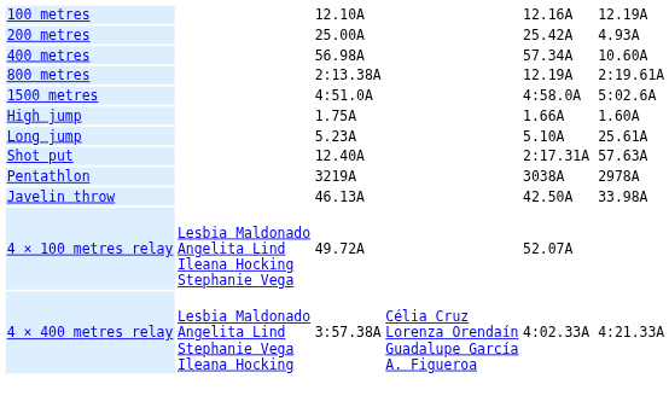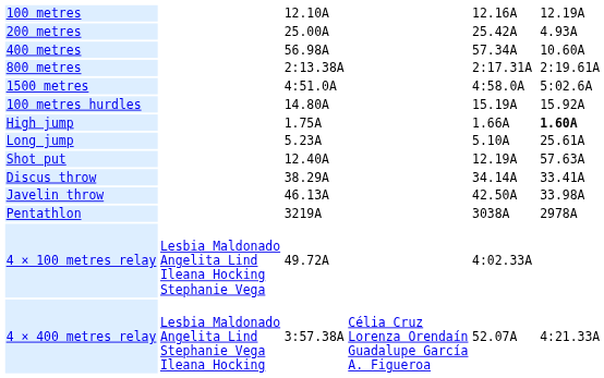 <table>
 <tr>
 <td bgcolor = DDEEFF><a href='#'>100 metres</a></td>
 <td></td>
 <td>12.10A</td>
 <td></td>
 <td>12.16A</td>
 <td></td>
 <td>12.19A</td>
 </tr>
 <tr>
 <td bgcolor = DDEEFF><a href='#'>200 metres</a></td>
 <td></td>
 <td>25.00A</td>
 <td></td>
 <td>25.42A</td>
 <td></td>
 <td>4.93A</td>
 </tr>
 <tr>
 <td bgcolor = DDEEFF><a href='#'>400 metres</a></td>
 <td></td>
 <td>56.98A</td>
 <td></td>
 <td>57.34A</td>
 <td></td>
 <td>10.60A</td>
 </tr>
 <tr>
 <td bgcolor = DDEEFF><a href='#'>800 metres</a></td>
 <td></td>
 <td>2:13.38A</td>
 <td></td>
-<td>12.19A</td>
+<td>2:17.31A</td>
 <td></td>
 <td>2:19.61A</td>
 </tr>
 <tr>
 <td bgcolor = DDEEFF><a href='#'>1500 metres</a></td>
 <td></td>
 <td>4:51.0A</td>
 <td></td>
 <td>4:58.0A</td>
 <td></td>
 <td>5:02.6A</td>
 </tr>
 <tr>
+<td bgcolor = DDEEFF><a href='#'>100 metres hurdles</a></td>
+<td></td>
+<td>14.80A</td>
+<td></td>
+<td>15.19A</td>
+<td></td>
+<td>15.92A</td>
+</tr>
+<tr>
 <td bgcolor = DDEEFF><a href='#'>High jump</a></td>
 <td></td>
 <td>1.75A</td>
 <td></td>
 <td>1.66A</td>
 <td></td>
-<td>1.60A</td>
+<td><strong>1.60A</strong></td>
 </tr>
 <tr>
 <td bgcolor = DDEEFF><a href='#'>Long jump</a></td>
 <td></td>
 <td>5.23A</td>
 <td></td>
 <td>5.10A</td>
 <td></td>
 <td>25.61A</td>
 </tr>
 <tr>
 <td bgcolor = DDEEFF><a href='#'>Shot put</a></td>
 <td></td>
 <td>12.40A</td>
 <td></td>
-<td>2:17.31A</td>
+<td>12.19A</td>
 <td></td>
 <td>57.63A</td>
+</tr>
+<tr>
+<td bgcolor = DDEEFF><a href='#'>Discus throw</a></td>
+<td></td>
+<td>38.29A</td>
+<td></td>
+<td>34.14A</td>
+<td></td>
+<td>33.41A</td>
+</tr>
+<tr>
+<td bgcolor = DDEEFF><a href='#'>Javelin throw</a></td>
+<td></td>
+<td>46.13A</td>
+<td></td>
+<td>42.50A</td>
+<td></td>
+<td>33.98A</td>
 </tr>
 <tr>
 <td bgcolor = DDEEFF><a href='#'>Pentathlon</a></td>
 <td></td>
 <td>3219A</td>
 <td></td>
 <td>3038A</td>
 <td></td>
 <td>2978A</td>
 </tr>
 <tr>
-<td bgcolor = DDEEFF><a href='#'>Javelin throw</a></td>
-<td></td>
-<td>46.13A</td>
-<td></td>
-<td>42.50A</td>
-<td></td>
-<td>33.98A</td>
-</tr>
-<tr>
 <td bgcolor = DDEEFF><a href='#'>4 × 100 metres relay</a></td>
 <td> <br> <a href='#'>Lesbia Maldonado</a> <br> <a href='#'>Angelita Lind</a> <br> <a href='#'>Ileana Hocking</a> <br> <a href='#'>Stephanie Vega</a></td>
 <td>49.72A</td>
 <td></td>
-<td>52.07A</td>
+<td>4:02.33A</td>
 <td></td>
 <td></td>
 </tr>
 <tr>
 <td bgcolor = DDEEFF><a href='#'>4 × 400 metres relay</a></td>
 <td> <br> <a href='#'>Lesbia Maldonado</a> <br> <a href='#'>Angelita Lind</a> <br> <a href='#'>Stephanie Vega</a> <br> <a href='#'>Ileana Hocking</a></td>
 <td>3:57.38A</td>
 <td> <br> <a href='#'>Célia Cruz</a> <br> <a href='#'>Lorenza Orendaín</a> <br> <a href='#'>Guadalupe García</a> <br> <a href='#'>A. Figueroa</a></td>
-<td>4:02.33A</td>
+<td>52.07A</td>
 <td></td>
 <td>4:21.33A</td>
 </tr>
 </table>
